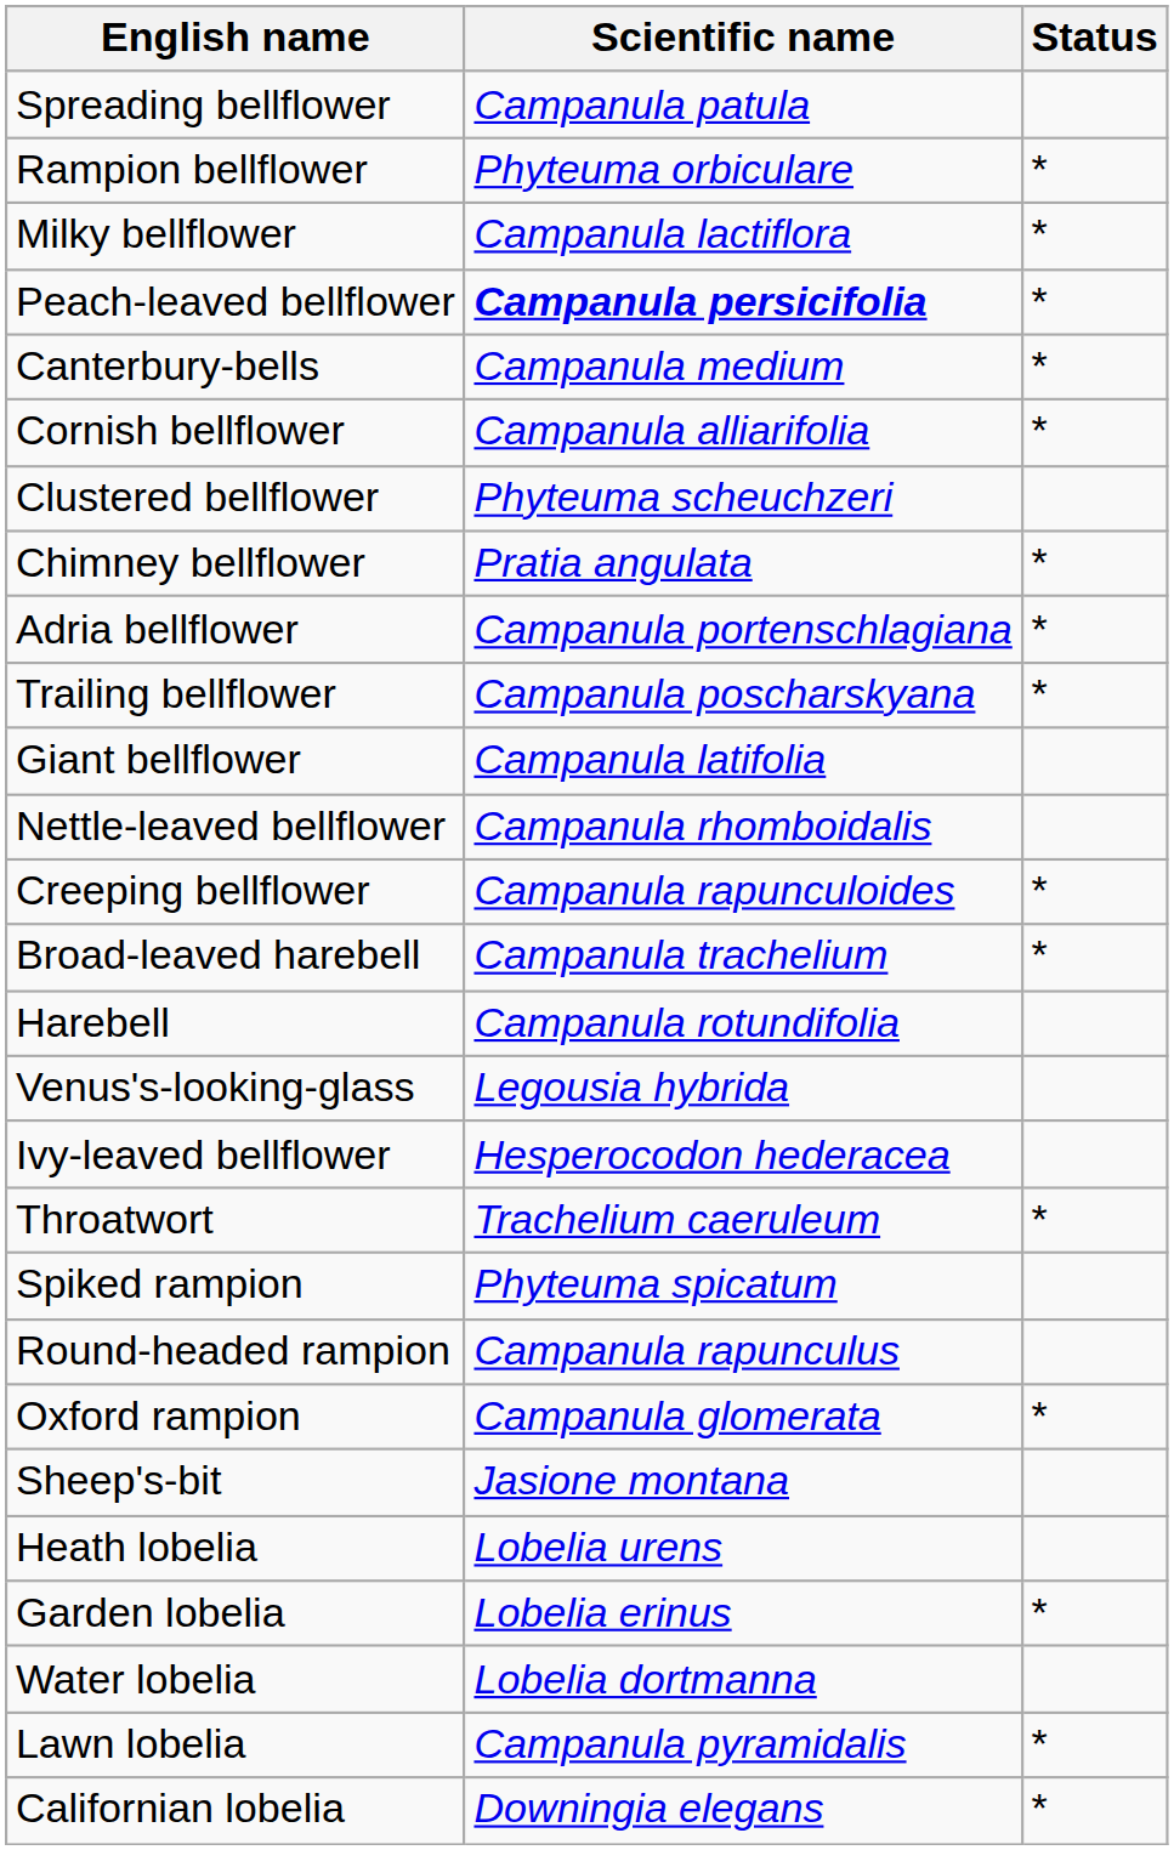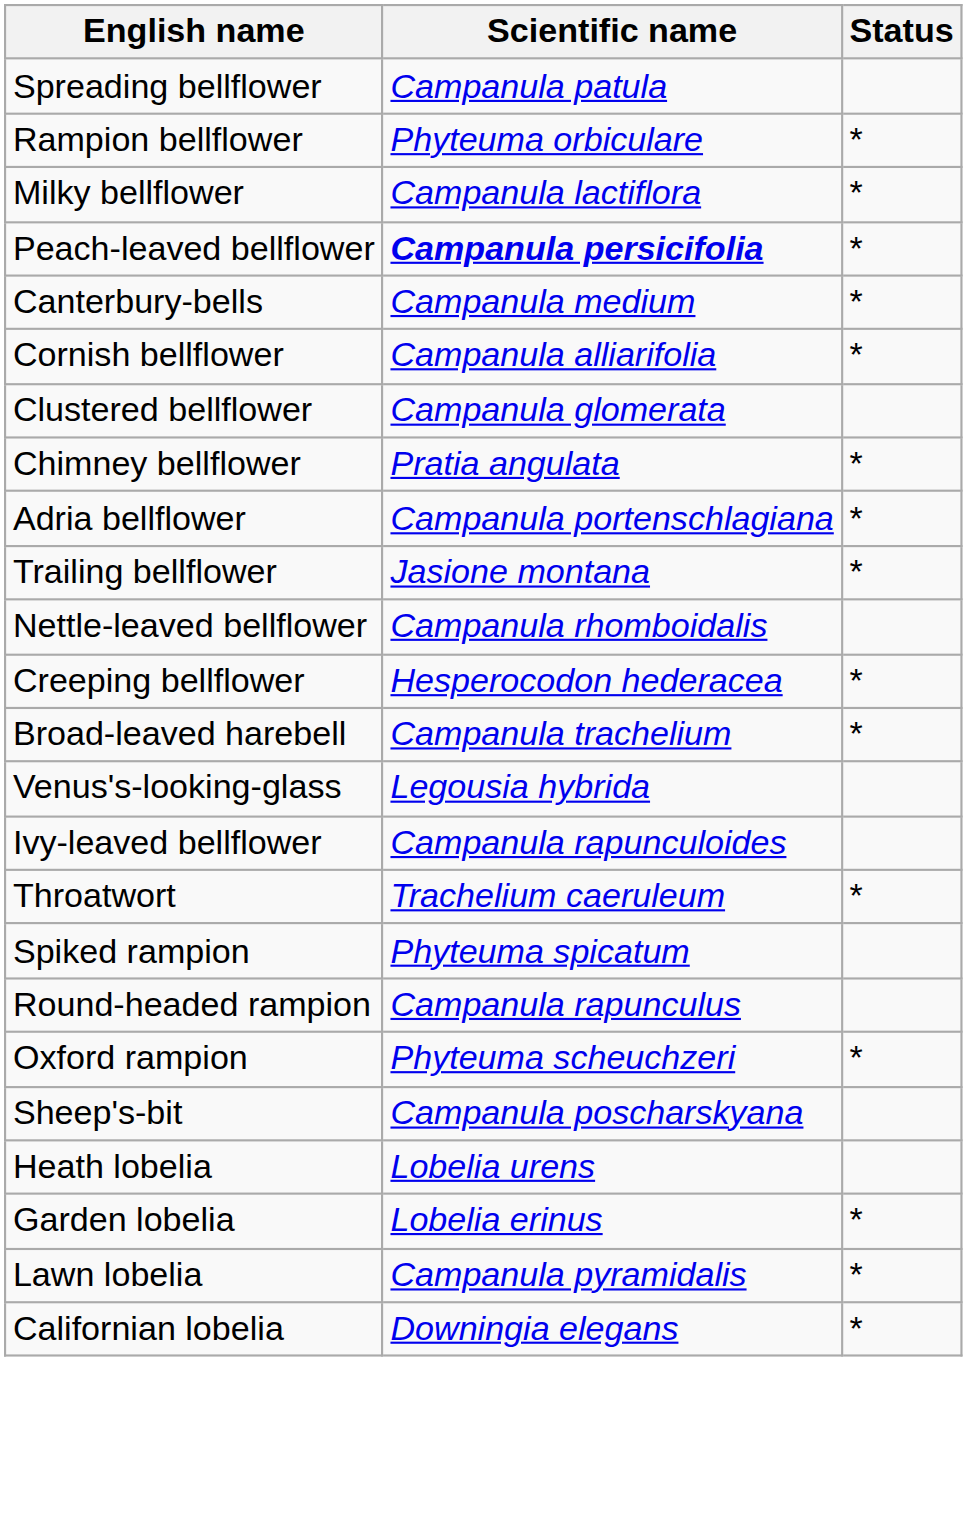 <table class="wikitable" |>
 <tr>
 <th>English name</th>
 <th>Scientific name</th>
 <th>Status</th>
 </tr>
 <tr>
 <td>Spreading bellflower</td>
 <td><em><a href='#'>Campanula patula</a></em></td>
 <td></td>
 </tr>
 <tr>
 <td>Rampion bellflower</td>
 <td><em><a href='#'>Phyteuma orbiculare</a></em></td>
 <td>*</td>
 </tr>
 <tr>
 <td>Milky bellflower</td>
 <td><em><a href='#'>Campanula lactiflora</a></em></td>
 <td>*</td>
 </tr>
 <tr>
 <td>Peach-leaved bellflower</td>
 <td><strong><em><a href='#'>Campanula persicifolia</a></em></strong></td>
 <td>*</td>
 </tr>
 <tr>
 <td>Canterbury-bells</td>
 <td><em><a href='#'>Campanula medium</a></em></td>
 <td>*</td>
 </tr>
 <tr>
 <td>Cornish bellflower</td>
 <td><em><a href='#'>Campanula alliarifolia</a></em></td>
 <td>*</td>
 </tr>
 <tr>
 <td>Clustered bellflower</td>
-<td><em><a href='#'>Phyteuma scheuchzeri</a></em></td>
+<td><em><a href='#'>Campanula glomerata</a></em></td>
 <td></td>
 </tr>
 <tr>
 <td>Chimney bellflower</td>
 <td><em><a href='#'>Pratia angulata</a></em></td>
 <td>*</td>
 </tr>
 <tr>
 <td>Adria bellflower</td>
 <td><em><a href='#'>Campanula portenschlagiana</a></em></td>
 <td>*</td>
 </tr>
 <tr>
 <td>Trailing bellflower</td>
-<td><em><a href='#'>Campanula poscharskyana</a></em></td>
+<td><em><a href='#'>Jasione montana</a></em></td>
 <td>*</td>
-</tr>
-<tr>
-<td>Giant bellflower</td>
-<td><em><a href='#'>Campanula latifolia</a></em></td>
-<td></td>
 </tr>
 <tr>
 <td>Nettle-leaved bellflower</td>
 <td><em><a href='#'>Campanula rhomboidalis</a></em></td>
 <td></td>
 </tr>
 <tr>
 <td>Creeping bellflower</td>
-<td><em><a href='#'>Campanula rapunculoides</a></em></td>
+<td><em><a href='#'>Hesperocodon hederacea</a></em></td>
 <td>*</td>
 </tr>
 <tr>
 <td>Broad-leaved harebell</td>
 <td><em><a href='#'>Campanula trachelium</a></em></td>
 <td>*</td>
 </tr>
 <tr>
-<td>Harebell</td>
-<td><em><a href='#'>Campanula rotundifolia</a></em></td>
-<td></td>
-</tr>
-<tr>
 <td>Venus's-looking-glass</td>
 <td><em><a href='#'>Legousia hybrida</a></em></td>
 <td></td>
 </tr>
 <tr>
 <td>Ivy-leaved bellflower</td>
-<td><em><a href='#'>Hesperocodon hederacea</a></em></td>
+<td><em><a href='#'>Campanula rapunculoides</a></em></td>
 <td></td>
 </tr>
 <tr>
 <td>Throatwort</td>
 <td><em><a href='#'>Trachelium caeruleum</a></em></td>
 <td>*</td>
 </tr>
 <tr>
 <td>Spiked rampion</td>
 <td><em><a href='#'>Phyteuma spicatum</a></em></td>
 <td></td>
 </tr>
 <tr>
 <td>Round-headed rampion</td>
 <td><em><a href='#'>Campanula rapunculus</a></em></td>
 <td></td>
 </tr>
 <tr>
 <td>Oxford rampion</td>
-<td><em><a href='#'>Campanula glomerata</a></em></td>
+<td><em><a href='#'>Phyteuma scheuchzeri</a></em></td>
 <td>*</td>
 </tr>
 <tr>
 <td>Sheep's-bit</td>
-<td><em><a href='#'>Jasione montana</a></em></td>
+<td><em><a href='#'>Campanula poscharskyana</a></em></td>
 <td></td>
 </tr>
 <tr>
 <td>Heath lobelia</td>
 <td><em><a href='#'>Lobelia urens</a></em></td>
 <td></td>
 </tr>
 <tr>
 <td>Garden lobelia</td>
 <td><em><a href='#'>Lobelia erinus</a></em></td>
 <td>*</td>
 </tr>
 <tr>
-<td>Water lobelia</td>
-<td><em><a href='#'>Lobelia dortmanna</a></em></td>
-<td></td>
-</tr>
-<tr>
 <td>Lawn lobelia</td>
 <td><em><a href='#'>Campanula pyramidalis</a></em></td>
 <td>*</td>
 </tr>
 <tr>
 <td>Californian lobelia</td>
 <td><em><a href='#'>Downingia elegans</a></em></td>
 <td>*</td>
 </tr>
 </table>
